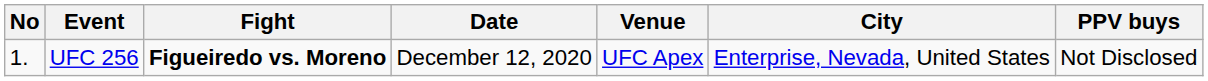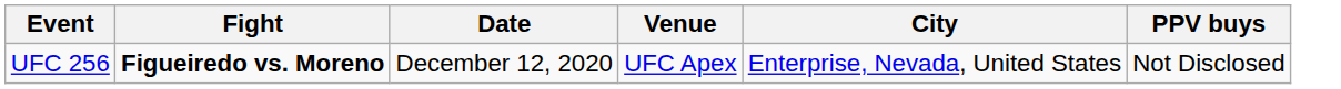 <table class="wikitable">
 <tr>
-<th>No</th>
 <th>Event</th>
 <th>Fight</th>
 <th>Date</th>
 <th>Venue</th>
 <th>City</th>
 <th>PPV buys</th>
 </tr>
 <tr>
-<td>1.</td>
 <td><a href='#'>UFC 256</a></td>
 <td><strong>Figueiredo vs. Moreno</strong></td>
 <td>December 12, 2020</td>
 <td><a href='#'>UFC Apex</a></td>
 <td><a href='#'>Enterprise, Nevada</a>, United States</td>
 <td>Not Disclosed</td>
 </tr>
 </table>
